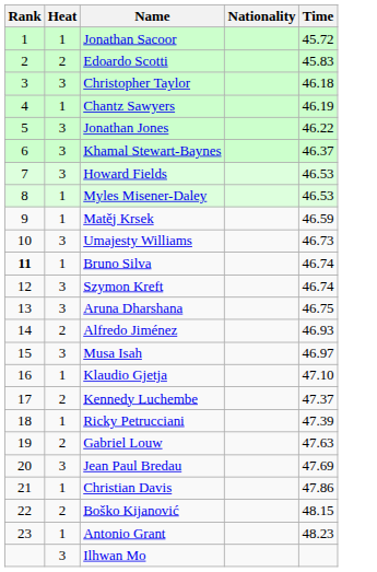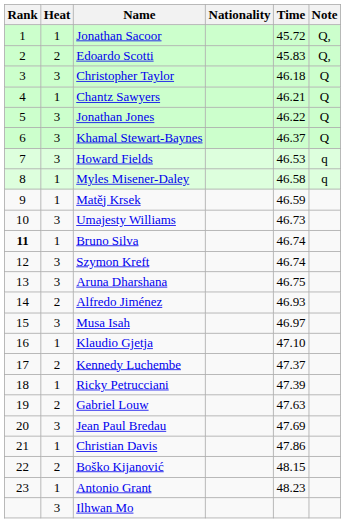 <table class="wikitable sortable" style="text-align:center">
 <tr>
 <th>Rank</th>
 <th>Heat</th>
 <th>Name</th>
 <th>Nationality</th>
 <th>Time</th>
+<th>Note</th>
 </tr>
 <tr bgcolor=ccffcc>
 <td>1</td>
 <td>1</td>
 <td align=left><a href='#'>Jonathan Sacoor</a></td>
 <td align=left></td>
 <td>45.72</td>
+<td>Q, </td>
 </tr>
 <tr bgcolor=ccffcc>
 <td>2</td>
 <td>2</td>
 <td align=left><a href='#'>Edoardo Scotti</a></td>
 <td align=left></td>
 <td>45.83</td>
+<td>Q, </td>
 </tr>
 <tr bgcolor=ccffcc>
 <td>3</td>
 <td>3</td>
 <td align=left><a href='#'>Christopher Taylor</a></td>
 <td align=left></td>
 <td>46.18</td>
+<td>Q</td>
 </tr>
 <tr bgcolor=ccffcc>
 <td>4</td>
 <td>1</td>
 <td align=left><a href='#'>Chantz Sawyers</a></td>
 <td align=left></td>
-<td>46.19</td>
+<td>46.21</td>
+<td>Q</td>
 </tr>
 <tr bgcolor=ccffcc>
 <td>5</td>
 <td>3</td>
 <td align=left><a href='#'>Jonathan Jones</a></td>
 <td align=left></td>
 <td>46.22</td>
+<td>Q</td>
 </tr>
 <tr bgcolor=ccffcc>
 <td>6</td>
 <td>3</td>
 <td align=left><a href='#'>Khamal Stewart-Baynes</a></td>
 <td align=left></td>
 <td>46.37</td>
+<td>Q</td>
 </tr>
 <tr bgcolor=ddffdd>
 <td>7</td>
 <td>3</td>
 <td align=left><a href='#'>Howard Fields</a></td>
 <td align=left></td>
 <td>46.53</td>
+<td>q</td>
 </tr>
 <tr bgcolor=ddffdd>
 <td>8</td>
 <td>1</td>
 <td align=left><a href='#'>Myles Misener-Daley</a></td>
 <td align=left></td>
-<td>46.53</td>
+<td>46.58</td>
+<td>q</td>
 </tr>
 <tr>
 <td>9</td>
 <td>1</td>
 <td align=left><a href='#'>Matěj Krsek</a></td>
 <td align=left></td>
 <td>46.59</td>
+<td></td>
 </tr>
 <tr>
 <td>10</td>
 <td>3</td>
 <td align=left><a href='#'>Umajesty Williams</a></td>
 <td align=left></td>
 <td>46.73</td>
+<td></td>
 </tr>
 <tr>
 <td><strong>11</strong></td>
 <td>1</td>
 <td align=left><a href='#'>Bruno Silva</a></td>
 <td align=left></td>
 <td>46.74</td>
+<td></td>
 </tr>
 <tr>
 <td>12</td>
 <td>3</td>
 <td align=left><a href='#'>Szymon Kreft</a></td>
 <td align=left></td>
 <td>46.74</td>
+<td></td>
 </tr>
 <tr>
 <td>13</td>
 <td>3</td>
 <td align=left><a href='#'>Aruna Dharshana</a></td>
 <td align=left></td>
 <td>46.75</td>
+<td></td>
 </tr>
 <tr>
 <td>14</td>
 <td>2</td>
 <td align=left><a href='#'>Alfredo Jiménez</a></td>
 <td align=left></td>
 <td>46.93</td>
+<td></td>
 </tr>
 <tr>
 <td>15</td>
 <td>3</td>
 <td align=left><a href='#'>Musa Isah</a></td>
 <td align=left></td>
 <td>46.97</td>
+<td></td>
 </tr>
 <tr>
 <td>16</td>
 <td>1</td>
 <td align=left><a href='#'>Klaudio Gjetja</a></td>
 <td align=left></td>
 <td>47.10</td>
+<td></td>
 </tr>
 <tr>
 <td>17</td>
 <td>2</td>
 <td align=left><a href='#'>Kennedy Luchembe</a></td>
 <td align=left></td>
 <td>47.37</td>
+<td></td>
 </tr>
 <tr>
 <td>18</td>
 <td>1</td>
 <td align=left><a href='#'>Ricky Petrucciani</a></td>
 <td align=left></td>
 <td>47.39</td>
+<td></td>
 </tr>
 <tr>
 <td>19</td>
 <td>2</td>
 <td align=left><a href='#'>Gabriel Louw</a></td>
 <td align=left></td>
 <td>47.63</td>
+<td></td>
 </tr>
 <tr>
 <td>20</td>
 <td>3</td>
 <td align=left><a href='#'>Jean Paul Bredau</a></td>
 <td align=left></td>
 <td>47.69</td>
+<td></td>
 </tr>
 <tr>
 <td>21</td>
 <td>1</td>
 <td align=left><a href='#'>Christian Davis</a></td>
 <td align=left></td>
 <td>47.86</td>
+<td></td>
 </tr>
 <tr>
 <td>22</td>
 <td>2</td>
 <td align=left><a href='#'>Boško Kijanović</a></td>
 <td align=left></td>
 <td>48.15</td>
+<td></td>
 </tr>
 <tr>
 <td>23</td>
 <td>1</td>
 <td align=left><a href='#'>Antonio Grant</a></td>
 <td align=left></td>
 <td>48.23</td>
+<td></td>
 </tr>
 <tr>
 <td></td>
 <td>3</td>
 <td align=left><a href='#'>Ilhwan Mo</a></td>
 <td align=left></td>
 <td></td>
+<td></td>
 </tr>
 </table>
